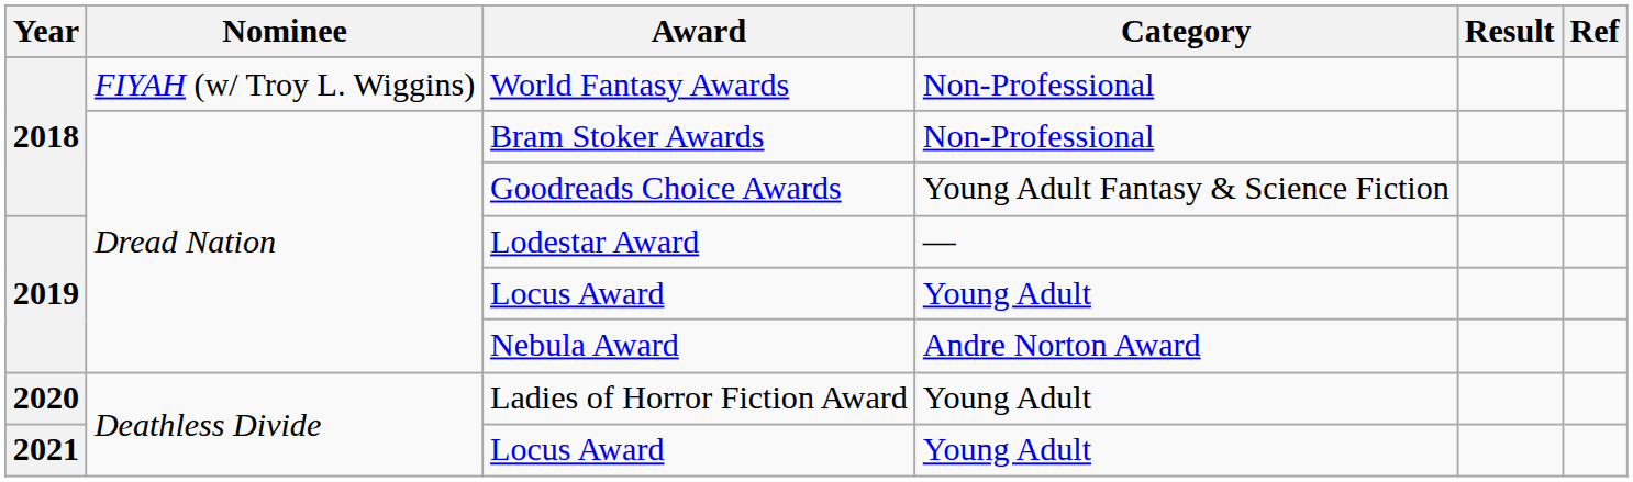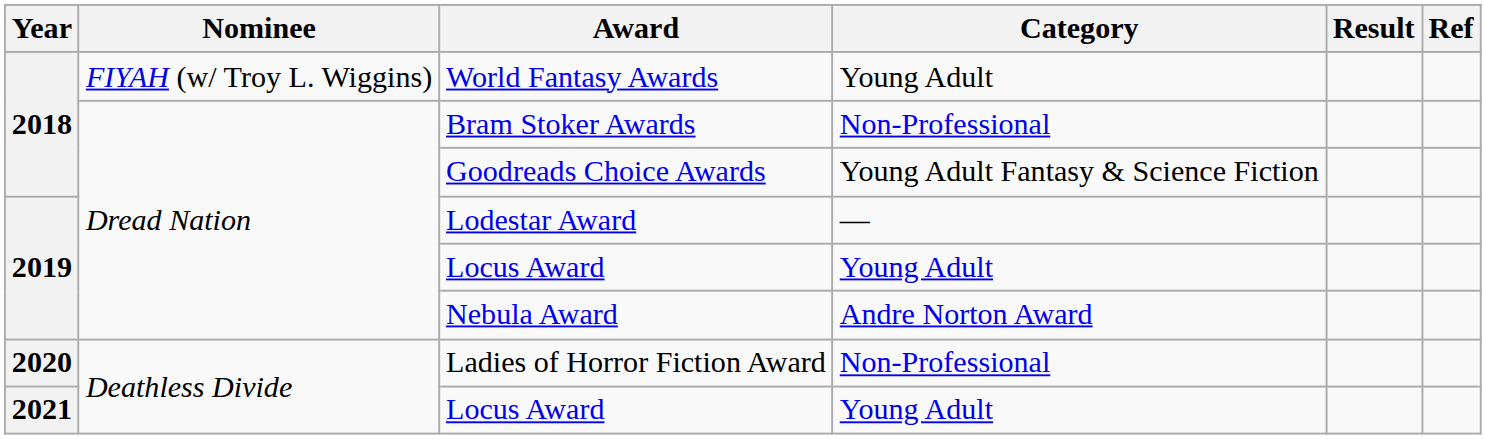 <table class="wikitable">
 <tr>
 <th>Year</th>
 <th>Nominee</th>
 <th>Award</th>
 <th>Category</th>
 <th>Result</th>
 <th>Ref</th>
 </tr>
 <tr>
 <th rowspan="3">2018</th>
 <td><em><a href='#'>FIYAH</a></em> (w/ Troy L. Wiggins)</td>
 <td><a href='#'>World Fantasy Awards</a></td>
-<td><a href='#'>Non-Professional</a></td>
+<td>Young Adult</td>
 <td></td>
 <td></td>
 </tr>
 <tr>
 <td rowspan="5"><em>Dread Nation</em></td>
 <td><a href='#'>Bram Stoker Awards</a></td>
 <td><a href='#'>Non-Professional</a></td>
 <td></td>
 <td></td>
 </tr>
 <tr>
 <td><a href='#'>Goodreads Choice Awards</a></td>
 <td>Young Adult Fantasy & Science Fiction</td>
 <td></td>
 <td></td>
 </tr>
 <tr>
 <th rowspan="3">2019</th>
 <td><a href='#'>Lodestar Award</a></td>
 <td>—</td>
 <td></td>
 <td></td>
 </tr>
 <tr>
 <td><a href='#'>Locus Award</a></td>
 <td><a href='#'>Young Adult</a></td>
 <td></td>
 <td></td>
 </tr>
 <tr>
 <td><a href='#'>Nebula Award</a></td>
 <td><a href='#'>Andre Norton Award</a></td>
 <td></td>
 <td></td>
 </tr>
 <tr>
 <th>2020</th>
 <td rowspan="2"><em>Deathless Divide</em></td>
 <td>Ladies of Horror Fiction Award</td>
-<td>Young Adult</td>
+<td><a href='#'>Non-Professional</a></td>
 <td></td>
 <td></td>
 </tr>
 <tr>
 <th>2021</th>
 <td><a href='#'>Locus Award</a></td>
 <td><a href='#'>Young Adult</a></td>
 <td></td>
 <td></td>
 </tr>
 </table>
